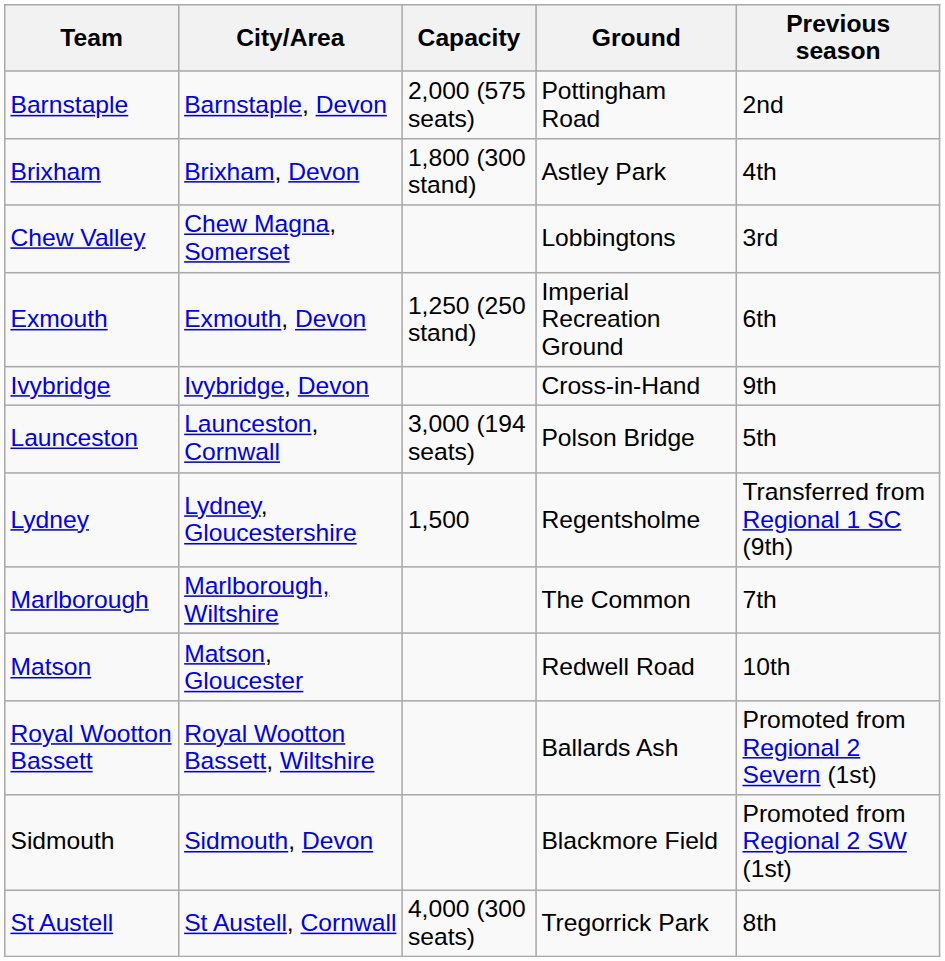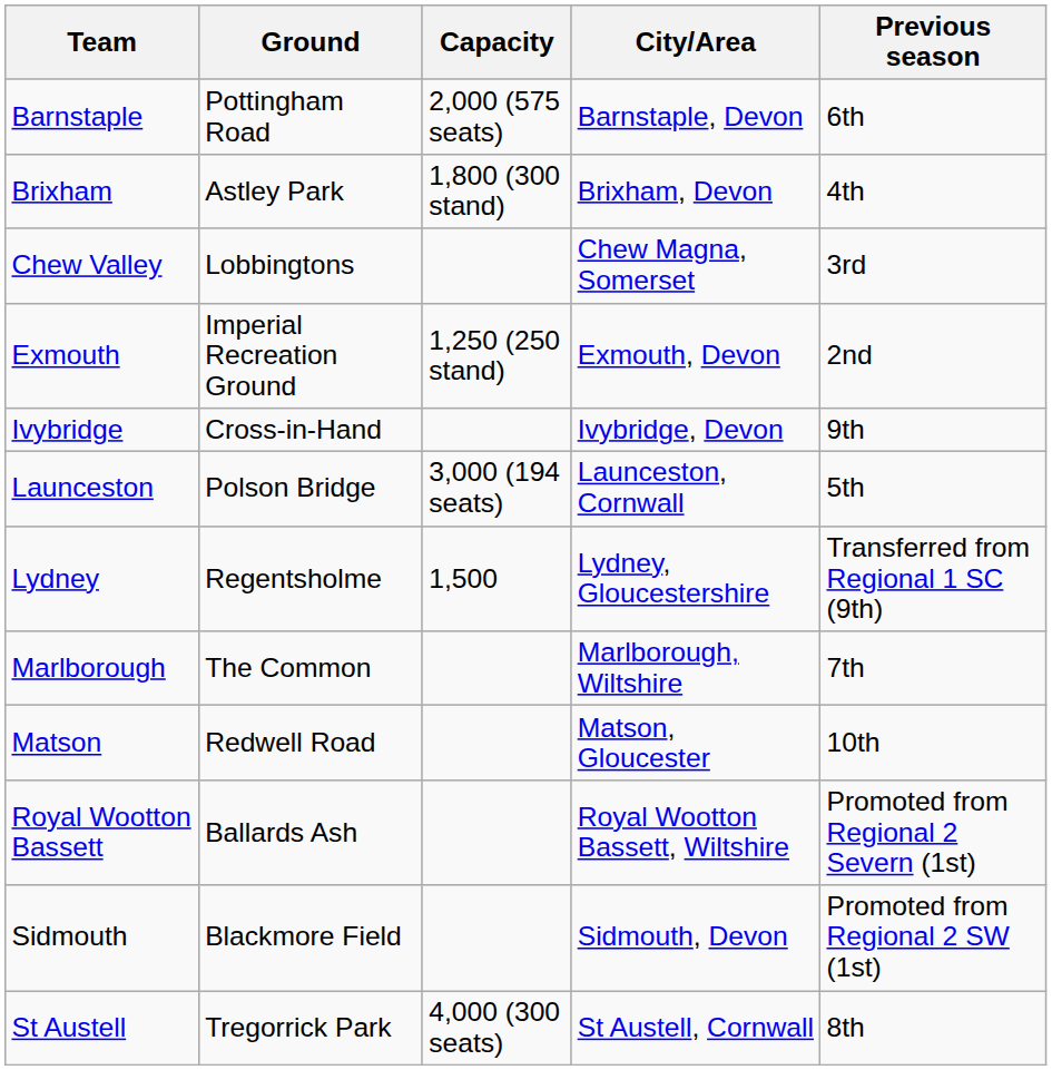 <table class="wikitable sortable">
 <tr>
 <th>Team</th>
+<th>Ground</th>
+<th>Capacity</th>
 <th>City/Area</th>
-<th>Capacity</th>
-<th>Ground</th>
 <th>Previous season</th>
 </tr>
 <tr>
 <td><a href='#'>Barnstaple</a></td>
+<td>Pottingham Road</td>
+<td>2,000 (575 seats)</td>
 <td><a href='#'>Barnstaple</a>, <a href='#'>Devon</a></td>
-<td>2,000 (575 seats)</td>
-<td>Pottingham Road</td>
-<td>2nd</td>
+<td>6th</td>
 </tr>
 <tr>
 <td><a href='#'>Brixham</a></td>
+<td>Astley Park</td>
+<td>1,800 (300 stand)</td>
 <td><a href='#'>Brixham</a>, <a href='#'>Devon</a></td>
-<td>1,800 (300 stand)</td>
-<td>Astley Park</td>
 <td>4th</td>
 </tr>
 <tr>
 <td><a href='#'>Chew Valley</a></td>
+<td>Lobbingtons</td>
+<td></td>
 <td><a href='#'>Chew Magna</a>, <a href='#'>Somerset</a></td>
-<td></td>
-<td>Lobbingtons</td>
 <td>3rd</td>
 </tr>
 <tr>
 <td><a href='#'>Exmouth</a></td>
+<td>Imperial Recreation Ground</td>
+<td>1,250 (250 stand)</td>
 <td><a href='#'>Exmouth</a>, <a href='#'>Devon</a></td>
-<td>1,250 (250 stand)</td>
-<td>Imperial Recreation Ground</td>
-<td>6th</td>
+<td>2nd</td>
 </tr>
 <tr>
 <td><a href='#'>Ivybridge</a></td>
+<td>Cross-in-Hand</td>
+<td></td>
 <td><a href='#'>Ivybridge</a>, <a href='#'>Devon</a></td>
-<td></td>
-<td>Cross-in-Hand</td>
 <td>9th</td>
 </tr>
 <tr>
 <td><a href='#'>Launceston</a></td>
+<td>Polson Bridge</td>
+<td>3,000 (194 seats)</td>
 <td><a href='#'>Launceston</a>, <a href='#'>Cornwall</a></td>
-<td>3,000 (194 seats)</td>
-<td>Polson Bridge</td>
 <td>5th</td>
 </tr>
 <tr>
 <td><a href='#'>Lydney</a></td>
+<td>Regentsholme</td>
+<td>1,500</td>
 <td><a href='#'>Lydney</a>, <a href='#'>Gloucestershire</a></td>
-<td>1,500</td>
-<td>Regentsholme</td>
 <td>Transferred from <a href='#'>Regional 1 SC</a> (9th)</td>
 </tr>
 <tr>
 <td><a href='#'>Marlborough</a></td>
+<td>The Common</td>
+<td></td>
 <td><a href='#'>Marlborough, Wiltshire</a></td>
-<td></td>
-<td>The Common</td>
 <td>7th</td>
 </tr>
 <tr>
 <td><a href='#'>Matson</a></td>
+<td>Redwell Road</td>
+<td></td>
 <td><a href='#'>Matson</a>, <a href='#'>Gloucester</a></td>
-<td></td>
-<td>Redwell Road</td>
 <td>10th</td>
 </tr>
 <tr>
 <td><a href='#'>Royal Wootton Bassett</a></td>
+<td>Ballards Ash</td>
+<td></td>
 <td><a href='#'>Royal Wootton Bassett</a>, <a href='#'>Wiltshire</a></td>
-<td></td>
-<td>Ballards Ash</td>
 <td>Promoted from <a href='#'>Regional 2 Severn</a> (1st)</td>
 </tr>
 <tr>
 <td>Sidmouth</td>
+<td>Blackmore Field</td>
+<td></td>
 <td><a href='#'>Sidmouth</a>, <a href='#'>Devon</a></td>
-<td></td>
-<td>Blackmore Field</td>
 <td>Promoted from <a href='#'>Regional 2 SW</a> (1st)</td>
 </tr>
 <tr>
 <td><a href='#'>St Austell</a></td>
+<td>Tregorrick Park</td>
+<td>4,000 (300 seats)</td>
 <td><a href='#'>St Austell</a>, <a href='#'>Cornwall</a></td>
-<td>4,000 (300 seats)</td>
-<td>Tregorrick Park</td>
 <td>8th</td>
 </tr>
 </table>
